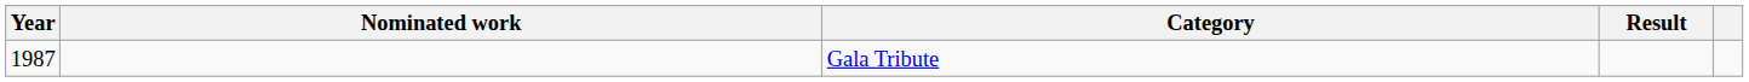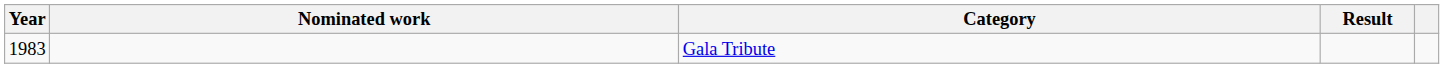 <table class="wikitable sortable">
 <tr>
 <th scope="col" style="width:1em;">Year</th>
 <th scope="col" style="width:39em;">Nominated work</th>
 <th scope="col" style="width:40em;">Category</th>
 <th scope="col" style="width:5em;">Result</th>
 <th scope="col" style="width:1em;"class="unsortable"></th>
 </tr>
 <tr>
-<td>1987</td>
+<td>1983</td>
 <td></td>
 <td><a href='#'>Gala Tribute</a></td>
 <td></td>
 <td></td>
 </tr>
 </table>
